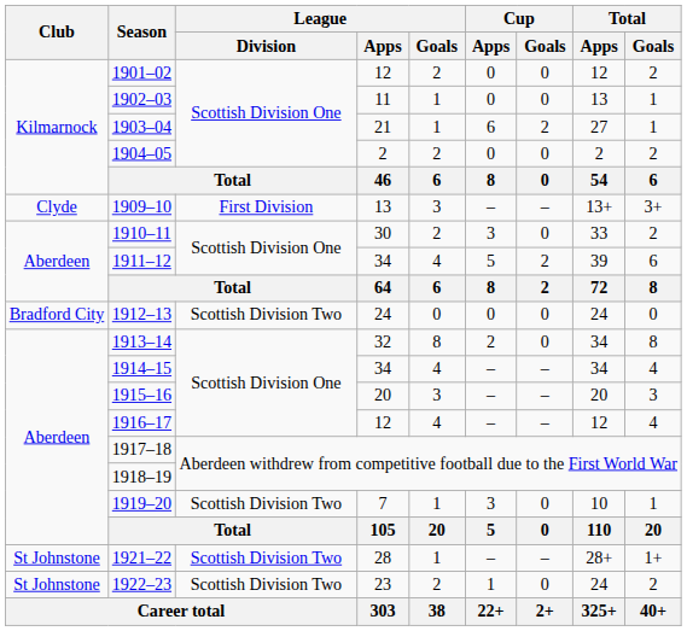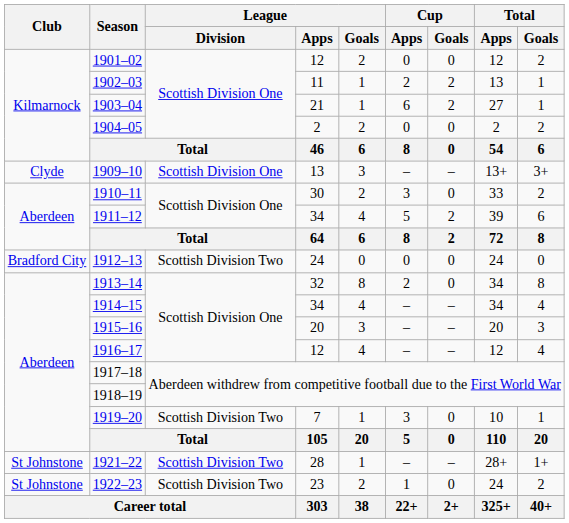 <table class="wikitable" style="text-align:center">
 <tr>
 <th rowspan="2">Club</th>
 <th rowspan="2">Season</th>
 <th colspan="3">League</th>
 <th colspan="2">Cup</th>
 <th colspan="2">Total</th>
 </tr>
 <tr>
 <th>Division</th>
 <th>Apps</th>
 <th>Goals</th>
 <th>Apps</th>
 <th>Goals</th>
 <th>Apps</th>
 <th>Goals</th>
 </tr>
 <tr>
 <td rowspan="5"><a href='#'>Kilmarnock</a></td>
 <td><a href='#'>1901–02</a></td>
 <td rowspan="4"><a href='#'>Scottish Division One</a></td>
 <td>12</td>
 <td>2</td>
 <td>0</td>
 <td>0</td>
 <td>12</td>
 <td>2</td>
 </tr>
 <tr>
 <td><a href='#'>1902–03</a></td>
 <td>11</td>
 <td>1</td>
-<td>0</td>
-<td>0</td>
+<td>2</td>
+<td>2</td>
 <td>13</td>
 <td>1</td>
 </tr>
 <tr>
 <td><a href='#'>1903–04</a></td>
 <td>21</td>
 <td>1</td>
 <td>6</td>
 <td>2</td>
 <td>27</td>
 <td>1</td>
 </tr>
 <tr>
 <td><a href='#'>1904–05</a></td>
 <td>2</td>
 <td>2</td>
 <td>0</td>
 <td>0</td>
 <td>2</td>
 <td>2</td>
 </tr>
 <tr>
 <th colspan="2">Total</th>
 <th>46</th>
 <th>6</th>
 <th>8</th>
 <th>0</th>
 <th>54</th>
 <th>6</th>
 </tr>
 <tr>
 <td><a href='#'>Clyde</a></td>
 <td><a href='#'>1909–10</a></td>
-<td><a href='#'>First Division</a></td>
+<td><a href='#'>Scottish Division One</a></td>
 <td>13</td>
 <td>3</td>
 <td>–</td>
 <td>–</td>
 <td>13+</td>
 <td>3+</td>
 </tr>
 <tr>
 <td rowspan="3"><a href='#'>Aberdeen</a></td>
 <td><a href='#'>1910–11</a></td>
 <td rowspan="2">Scottish Division One</td>
 <td>30</td>
 <td>2</td>
 <td>3</td>
 <td>0</td>
 <td>33</td>
 <td>2</td>
 </tr>
 <tr>
 <td><a href='#'>1911–12</a></td>
 <td>34</td>
 <td>4</td>
 <td>5</td>
 <td>2</td>
 <td>39</td>
 <td>6</td>
 </tr>
 <tr>
 <th colspan="2">Total</th>
 <th>64</th>
 <th>6</th>
 <th>8</th>
 <th>2</th>
 <th>72</th>
 <th>8</th>
 </tr>
 <tr>
 <td><a href='#'>Bradford City</a></td>
 <td><a href='#'>1912–13</a></td>
 <td>Scottish Division Two</td>
 <td>24</td>
 <td>0</td>
 <td>0</td>
 <td>0</td>
 <td>24</td>
 <td>0</td>
 </tr>
 <tr>
 <td rowspan="8"><a href='#'>Aberdeen</a></td>
 <td><a href='#'>1913–14</a></td>
 <td rowspan="4">Scottish Division One</td>
 <td>32</td>
 <td>8</td>
 <td>2</td>
 <td>0</td>
 <td>34</td>
 <td>8</td>
 </tr>
 <tr>
 <td><a href='#'>1914–15</a></td>
 <td>34</td>
 <td>4</td>
 <td>–</td>
 <td>–</td>
 <td>34</td>
 <td>4</td>
 </tr>
 <tr>
 <td><a href='#'>1915–16</a></td>
 <td>20</td>
 <td>3</td>
 <td>–</td>
 <td>–</td>
 <td>20</td>
 <td>3</td>
 </tr>
 <tr>
 <td><a href='#'>1916–17</a></td>
 <td>12</td>
 <td>4</td>
 <td>–</td>
 <td>–</td>
 <td>12</td>
 <td>4</td>
 </tr>
 <tr>
 <td>1917–18</td>
 <td colspan="7" rowspan="2">Aberdeen withdrew from competitive football due to the <a href='#'>First World War</a></td>
 </tr>
 <tr>
 <td>1918–19</td>
 </tr>
 <tr>
 <td><a href='#'>1919–20</a></td>
 <td>Scottish Division Two</td>
 <td>7</td>
 <td>1</td>
 <td>3</td>
 <td>0</td>
 <td>10</td>
 <td>1</td>
 </tr>
 <tr>
 <th colspan="2">Total</th>
 <th>105</th>
 <th>20</th>
 <th>5</th>
 <th>0</th>
 <th>110</th>
 <th>20</th>
 </tr>
 <tr>
 <td><a href='#'>St Johnstone</a></td>
 <td><a href='#'>1921–22</a></td>
 <td><a href='#'>Scottish Division Two</a></td>
 <td>28</td>
 <td>1</td>
 <td>–</td>
 <td>–</td>
 <td>28+</td>
 <td>1+</td>
 </tr>
 <tr>
 <td><a href='#'>St Johnstone</a></td>
 <td><a href='#'>1922–23</a></td>
 <td>Scottish Division Two</td>
 <td>23</td>
 <td>2</td>
 <td>1</td>
 <td>0</td>
 <td>24</td>
 <td>2</td>
 </tr>
 <tr>
 <th colspan="3">Career total</th>
 <th>303</th>
 <th>38</th>
 <th>22+</th>
 <th>2+</th>
 <th>325+</th>
 <th>40+</th>
 </tr>
 </table>
